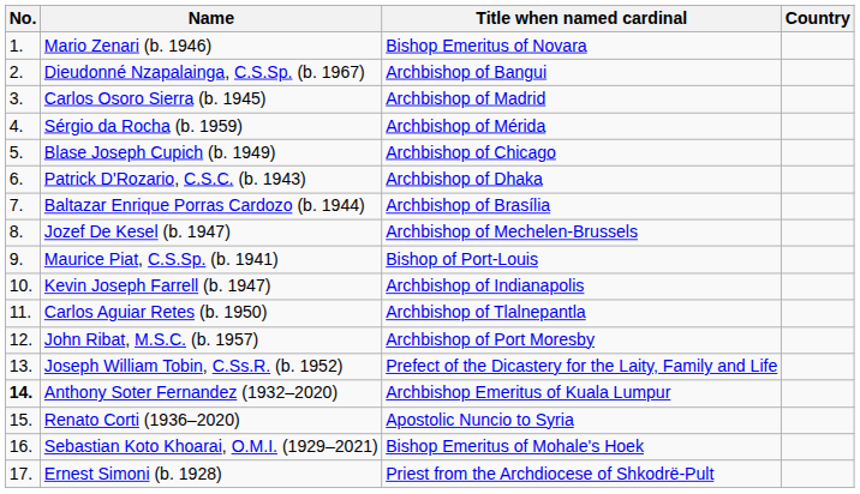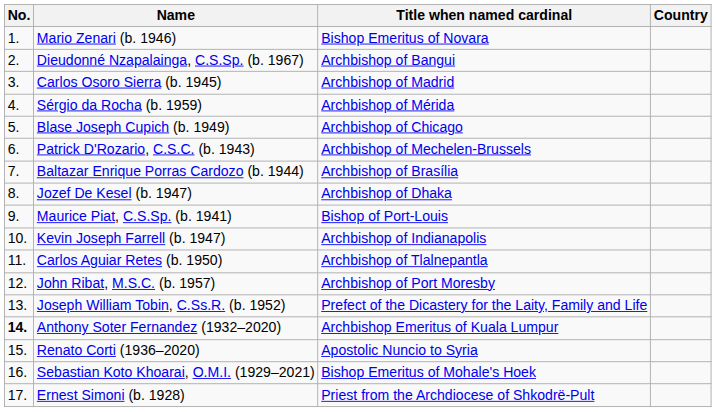 <table class="wikitable sortable" border="1">
 <tr>
 <th>No.</th>
 <th>Name</th>
 <th>Title when named cardinal</th>
 <th>Country</th>
 </tr>
 <tr>
 <td>1.</td>
 <td><a href='#'>Mario Zenari</a> (b. 1946)</td>
 <td><a href='#'>Bishop Emeritus of Novara</a></td>
 <td></td>
 </tr>
 <tr>
 <td>2.</td>
 <td><a href='#'>Dieudonné Nzapalainga</a>, <a href='#'>C.S.Sp.</a> (b. 1967)</td>
 <td><a href='#'>Archbishop of Bangui</a></td>
 <td></td>
 </tr>
 <tr>
 <td>3.</td>
 <td><a href='#'>Carlos Osoro Sierra</a> (b. 1945)</td>
 <td><a href='#'>Archbishop of Madrid</a></td>
 <td></td>
 </tr>
 <tr>
 <td>4.</td>
 <td><a href='#'>Sérgio da Rocha</a> (b. 1959)</td>
 <td><a href='#'>Archbishop of Mérida</a></td>
 <td></td>
 </tr>
 <tr>
 <td>5.</td>
 <td><a href='#'>Blase Joseph Cupich</a> (b. 1949)</td>
 <td><a href='#'>Archbishop of Chicago</a></td>
 <td></td>
 </tr>
 <tr>
 <td>6.</td>
 <td><a href='#'>Patrick D'Rozario</a>, <a href='#'>C.S.C.</a> (b. 1943)</td>
-<td><a href='#'>Archbishop of Dhaka</a></td>
+<td><a href='#'>Archbishop of Mechelen-Brussels</a></td>
 <td></td>
 </tr>
 <tr>
 <td>7.</td>
 <td><a href='#'>Baltazar Enrique Porras Cardozo</a> (b. 1944)</td>
 <td><a href='#'>Archbishop of Brasília</a></td>
 <td></td>
 </tr>
 <tr>
 <td>8.</td>
 <td><a href='#'>Jozef De Kesel</a> (b. 1947)</td>
-<td><a href='#'>Archbishop of Mechelen-Brussels</a></td>
+<td><a href='#'>Archbishop of Dhaka</a></td>
 <td></td>
 </tr>
 <tr>
 <td>9.</td>
 <td><a href='#'>Maurice Piat</a>, <a href='#'>C.S.Sp.</a> (b. 1941)</td>
 <td><a href='#'>Bishop of Port-Louis</a></td>
 <td></td>
 </tr>
 <tr>
 <td>10.</td>
 <td><a href='#'>Kevin Joseph Farrell</a> (b. 1947)</td>
 <td><a href='#'>Archbishop of Indianapolis</a></td>
 <td></td>
 </tr>
 <tr>
 <td>11.</td>
 <td><a href='#'>Carlos Aguiar Retes</a> (b. 1950)</td>
 <td><a href='#'>Archbishop of Tlalnepantla</a></td>
 <td></td>
 </tr>
 <tr>
 <td>12.</td>
 <td><a href='#'>John Ribat</a>, <a href='#'>M.S.C.</a> (b. 1957)</td>
 <td><a href='#'>Archbishop of Port Moresby</a></td>
 <td></td>
 </tr>
 <tr>
 <td>13.</td>
 <td><a href='#'>Joseph William Tobin</a>, <a href='#'>C.Ss.R.</a> (b. 1952)</td>
 <td><a href='#'>Prefect of the Dicastery for the Laity, Family and Life</a></td>
 <td></td>
 </tr>
 <tr>
 <td><strong>14.</strong></td>
 <td><a href='#'>Anthony Soter Fernandez</a> (1932–2020)</td>
 <td><a href='#'>Archbishop Emeritus of Kuala Lumpur</a></td>
 <td></td>
 </tr>
 <tr>
 <td>15.</td>
 <td><a href='#'>Renato Corti</a> (1936–2020)</td>
 <td><a href='#'>Apostolic Nuncio to Syria</a></td>
 <td></td>
 </tr>
 <tr>
 <td>16.</td>
 <td><a href='#'>Sebastian Koto Khoarai</a>, <a href='#'>O.M.I.</a> (1929–2021)</td>
 <td><a href='#'>Bishop Emeritus of Mohale's Hoek</a></td>
 <td></td>
 </tr>
 <tr>
 <td>17.</td>
 <td><a href='#'>Ernest Simoni</a> (b. 1928)</td>
 <td><a href='#'>Priest from the Archdiocese of Shkodrë-Pult</a></td>
 <td></td>
 </tr>
 </table>
